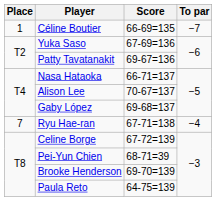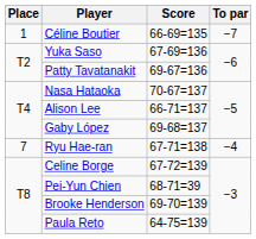 <table class="wikitable">
 <tr>
 <th>Place</th>
 <th>Player</th>
 <th>Score</th>
 <th>To par</th>
 </tr>
 <tr>
 <td align=center>1</td>
 <td> <a href='#'>Céline Boutier</a></td>
 <td>66-69=135</td>
 <td align=center>−7</td>
 </tr>
 <tr>
 <td align=center rowspan=2>T2</td>
 <td> <a href='#'>Yuka Saso</a></td>
 <td>67-69=136</td>
 <td align=center rowspan=2>−6</td>
 </tr>
 <tr>
 <td> <a href='#'>Patty Tavatanakit</a></td>
 <td>69-67=136</td>
 </tr>
 <tr>
 <td align=center rowspan=3>T4</td>
 <td> <a href='#'>Nasa Hataoka</a></td>
-<td>66-71=137</td>
+<td>70-67=137</td>
 <td align=center rowspan=3>−5</td>
 </tr>
 <tr>
 <td> <a href='#'>Alison Lee</a></td>
-<td>70-67=137</td>
+<td>66-71=137</td>
 </tr>
 <tr>
 <td> <a href='#'>Gaby López</a></td>
 <td>69-68=137</td>
 </tr>
 <tr>
 <td align=center>7</td>
 <td> <a href='#'>Ryu Hae-ran</a></td>
 <td>67-71=138</td>
 <td align=center>−4</td>
 </tr>
 <tr>
 <td align=center rowspan=4>T8</td>
 <td> <a href='#'>Celine Borge</a></td>
 <td>67-72=139</td>
 <td align=center rowspan=4>−3</td>
 </tr>
 <tr>
 <td> <a href='#'>Pei-Yun Chien</a></td>
 <td>68-71=39</td>
 </tr>
 <tr>
 <td> <a href='#'>Brooke Henderson</a></td>
 <td>69-70=139</td>
 </tr>
 <tr>
 <td> <a href='#'>Paula Reto</a></td>
 <td>64-75=139</td>
 </tr>
 </table>
